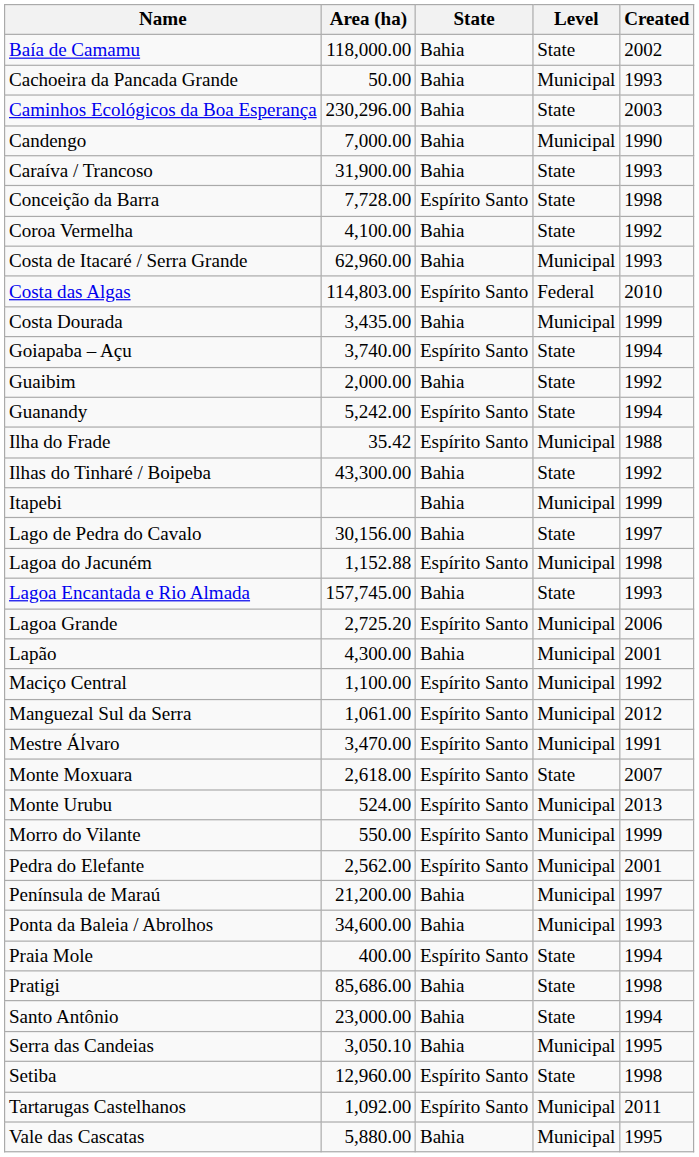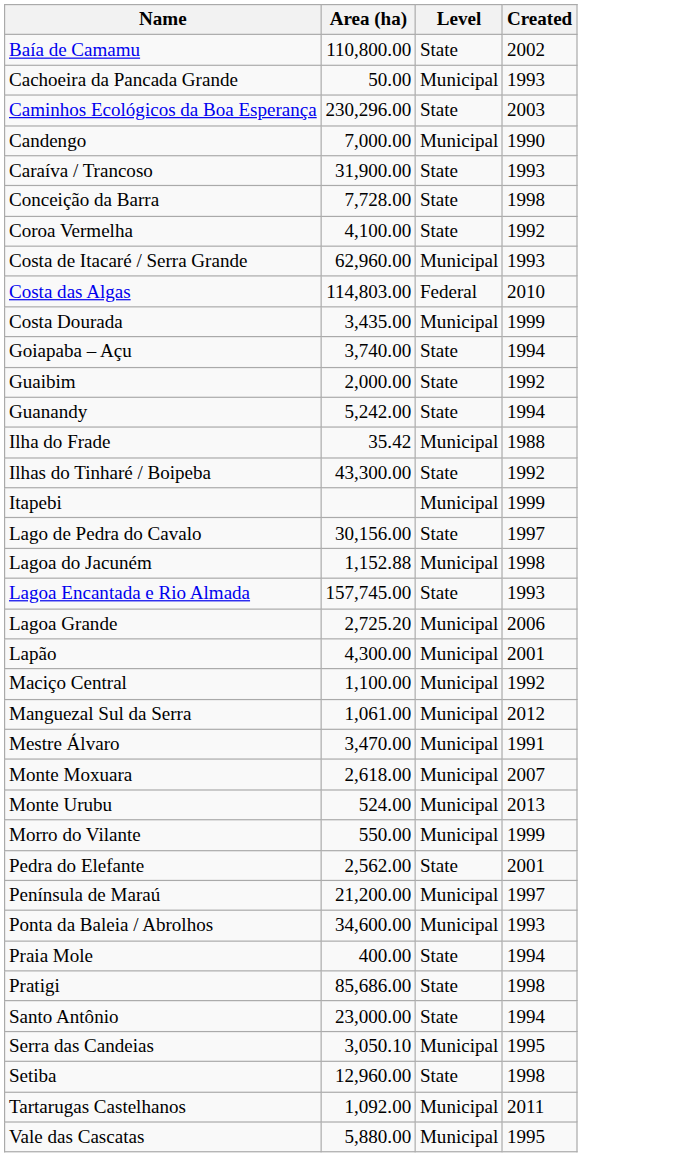 <table class="wikitable sortable">
 <tr>
 <th>Name</th>
 <th>Area (ha)</th>
-<th>State</th>
 <th>Level</th>
 <th>Created</th>
 </tr>
 <tr>
 <td><a href='#'>Baía de Camamu</a></td>
-<td style="text-align:right;">118,000.00</td>
-<td>Bahia</td>
+<td style="text-align:right;">110,800.00</td>
 <td>State</td>
 <td>2002</td>
 </tr>
 <tr>
 <td>Cachoeira da Pancada Grande</td>
 <td style="text-align:right;">50.00</td>
-<td>Bahia</td>
 <td>Municipal</td>
 <td>1993</td>
 </tr>
 <tr>
 <td><a href='#'>Caminhos Ecológicos da Boa Esperança</a></td>
 <td style="text-align:right;">230,296.00</td>
-<td>Bahia</td>
 <td>State</td>
 <td>2003</td>
 </tr>
 <tr>
 <td>Candengo</td>
 <td style="text-align:right;">7,000.00</td>
-<td>Bahia</td>
 <td>Municipal</td>
 <td>1990</td>
 </tr>
 <tr>
 <td>Caraíva / Trancoso</td>
 <td style="text-align:right;">31,900.00</td>
-<td>Bahia</td>
 <td>State</td>
 <td>1993</td>
 </tr>
 <tr>
 <td>Conceição da Barra</td>
 <td style="text-align:right;">7,728.00</td>
-<td>Espírito Santo</td>
 <td>State</td>
 <td>1998</td>
 </tr>
 <tr>
 <td>Coroa Vermelha</td>
 <td style="text-align:right;">4,100.00</td>
-<td>Bahia</td>
 <td>State</td>
 <td>1992</td>
 </tr>
 <tr>
 <td>Costa de Itacaré / Serra Grande</td>
 <td style="text-align:right;">62,960.00</td>
-<td>Bahia</td>
 <td>Municipal</td>
 <td>1993</td>
 </tr>
 <tr>
 <td><a href='#'>Costa das Algas</a></td>
 <td style="text-align:right;">114,803.00</td>
-<td>Espírito Santo</td>
 <td>Federal</td>
 <td>2010</td>
 </tr>
 <tr>
 <td>Costa Dourada</td>
 <td style="text-align:right;">3,435.00</td>
-<td>Bahia</td>
 <td>Municipal</td>
 <td>1999</td>
 </tr>
 <tr>
 <td>Goiapaba – Açu</td>
 <td style="text-align:right;">3,740.00</td>
-<td>Espírito Santo</td>
 <td>State</td>
 <td>1994</td>
 </tr>
 <tr>
 <td>Guaibim</td>
 <td style="text-align:right;">2,000.00</td>
-<td>Bahia</td>
 <td>State</td>
 <td>1992</td>
 </tr>
 <tr>
 <td>Guanandy</td>
 <td style="text-align:right;">5,242.00</td>
-<td>Espírito Santo</td>
 <td>State</td>
 <td>1994</td>
 </tr>
 <tr>
 <td>Ilha do Frade</td>
 <td style="text-align:right;">35.42</td>
-<td>Espírito Santo</td>
 <td>Municipal</td>
 <td>1988</td>
 </tr>
 <tr>
 <td>Ilhas do Tinharé / Boipeba</td>
 <td style="text-align:right;">43,300.00</td>
-<td>Bahia</td>
 <td>State</td>
 <td>1992</td>
 </tr>
 <tr>
 <td>Itapebi</td>
 <td style="text-align:right;"></td>
-<td>Bahia</td>
 <td>Municipal</td>
 <td>1999</td>
 </tr>
 <tr>
 <td>Lago de Pedra do Cavalo</td>
 <td style="text-align:right;">30,156.00</td>
-<td>Bahia</td>
 <td>State</td>
 <td>1997</td>
 </tr>
 <tr>
 <td>Lagoa do Jacuném</td>
 <td style="text-align:right;">1,152.88</td>
-<td>Espírito Santo</td>
 <td>Municipal</td>
 <td>1998</td>
 </tr>
 <tr>
 <td><a href='#'>Lagoa Encantada e Rio Almada</a></td>
 <td style="text-align:right;">157,745.00</td>
-<td>Bahia</td>
 <td>State</td>
 <td>1993</td>
 </tr>
 <tr>
 <td>Lagoa Grande</td>
 <td style="text-align:right;">2,725.20</td>
-<td>Espírito Santo</td>
 <td>Municipal</td>
 <td>2006</td>
 </tr>
 <tr>
 <td>Lapão</td>
 <td style="text-align:right;">4,300.00</td>
-<td>Bahia</td>
 <td>Municipal</td>
 <td>2001</td>
 </tr>
 <tr>
 <td>Maciço Central</td>
 <td style="text-align:right;">1,100.00</td>
-<td>Espírito Santo</td>
 <td>Municipal</td>
 <td>1992</td>
 </tr>
 <tr>
 <td>Manguezal Sul da Serra</td>
 <td style="text-align:right;">1,061.00</td>
-<td>Espírito Santo</td>
 <td>Municipal</td>
 <td>2012</td>
 </tr>
 <tr>
 <td>Mestre Álvaro</td>
 <td style="text-align:right;">3,470.00</td>
-<td>Espírito Santo</td>
 <td>Municipal</td>
 <td>1991</td>
 </tr>
 <tr>
 <td>Monte Moxuara</td>
 <td style="text-align:right;">2,618.00</td>
-<td>Espírito Santo</td>
-<td>State</td>
+<td>Municipal</td>
 <td>2007</td>
 </tr>
 <tr>
 <td>Monte Urubu</td>
 <td style="text-align:right;">524.00</td>
-<td>Espírito Santo</td>
 <td>Municipal</td>
 <td>2013</td>
 </tr>
 <tr>
 <td>Morro do Vilante</td>
 <td style="text-align:right;">550.00</td>
-<td>Espírito Santo</td>
 <td>Municipal</td>
 <td>1999</td>
 </tr>
 <tr>
 <td>Pedra do Elefante</td>
 <td style="text-align:right;">2,562.00</td>
-<td>Espírito Santo</td>
-<td>Municipal</td>
+<td>State</td>
 <td>2001</td>
 </tr>
 <tr>
 <td>Península de Maraú</td>
 <td style="text-align:right;">21,200.00</td>
-<td>Bahia</td>
 <td>Municipal</td>
 <td>1997</td>
 </tr>
 <tr>
 <td>Ponta da Baleia / Abrolhos</td>
 <td style="text-align:right;">34,600.00</td>
-<td>Bahia</td>
 <td>Municipal</td>
 <td>1993</td>
 </tr>
 <tr>
 <td>Praia Mole</td>
 <td style="text-align:right;">400.00</td>
-<td>Espírito Santo</td>
 <td>State</td>
 <td>1994</td>
 </tr>
 <tr>
 <td>Pratigi</td>
 <td style="text-align:right;">85,686.00</td>
-<td>Bahia</td>
 <td>State</td>
 <td>1998</td>
 </tr>
 <tr>
 <td>Santo Antônio</td>
 <td style="text-align:right;">23,000.00</td>
-<td>Bahia</td>
 <td>State</td>
 <td>1994</td>
 </tr>
 <tr>
 <td>Serra das Candeias</td>
 <td style="text-align:right;">3,050.10</td>
-<td>Bahia</td>
 <td>Municipal</td>
 <td>1995</td>
 </tr>
 <tr>
 <td>Setiba</td>
 <td style="text-align:right;">12,960.00</td>
-<td>Espírito Santo</td>
 <td>State</td>
 <td>1998</td>
 </tr>
 <tr>
 <td>Tartarugas Castelhanos</td>
 <td style="text-align:right;">1,092.00</td>
-<td>Espírito Santo</td>
 <td>Municipal</td>
 <td>2011</td>
 </tr>
 <tr>
 <td>Vale das Cascatas</td>
 <td style="text-align:right;">5,880.00</td>
-<td>Bahia</td>
 <td>Municipal</td>
 <td>1995</td>
 </tr>
 </table>
